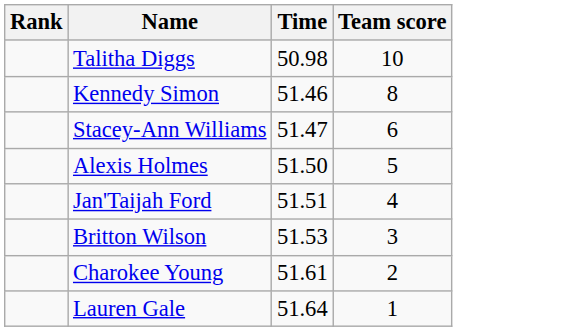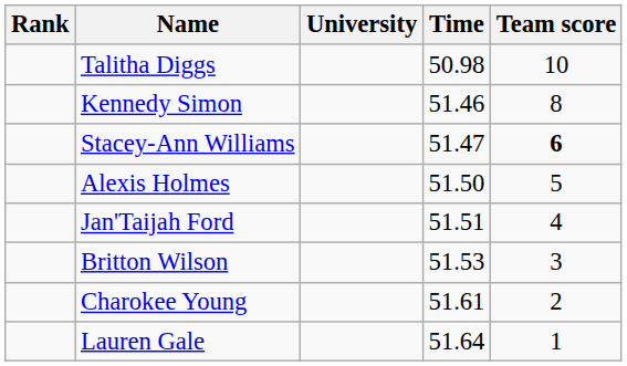 <table class="wikitable sortable" style="text-align:center">
 <tr>
 <th>Rank</th>
 <th>Name</th>
+<th>University</th>
 <th>Time</th>
 <th>Team score</th>
 </tr>
 <tr>
 <td></td>
 <td align=left><a href='#'>Talitha Diggs</a></td>
+<td></td>
 <td>50.98</td>
 <td>10</td>
 </tr>
 <tr>
 <td></td>
 <td align=left><a href='#'>Kennedy Simon</a></td>
+<td></td>
 <td>51.46</td>
 <td>8</td>
 </tr>
 <tr>
 <td></td>
 <td align=left><a href='#'>Stacey-Ann Williams</a></td>
+<td></td>
 <td>51.47</td>
-<td>6</td>
+<td><strong>6</strong></td>
 </tr>
 <tr>
 <td></td>
 <td align=left><a href='#'>Alexis Holmes</a></td>
+<td></td>
 <td>51.50</td>
 <td>5</td>
 </tr>
 <tr>
 <td></td>
 <td align=left><a href='#'>Jan'Taijah Ford</a></td>
+<td></td>
 <td>51.51</td>
 <td>4</td>
 </tr>
 <tr>
 <td></td>
 <td align=left><a href='#'>Britton Wilson</a></td>
+<td></td>
 <td>51.53</td>
 <td>3</td>
 </tr>
 <tr>
 <td></td>
 <td align=left><a href='#'>Charokee Young</a></td>
+<td></td>
 <td>51.61</td>
 <td>2</td>
 </tr>
 <tr>
 <td></td>
 <td align=left><a href='#'>Lauren Gale</a></td>
+<td></td>
 <td>51.64</td>
 <td>1</td>
 </tr>
 </table>
